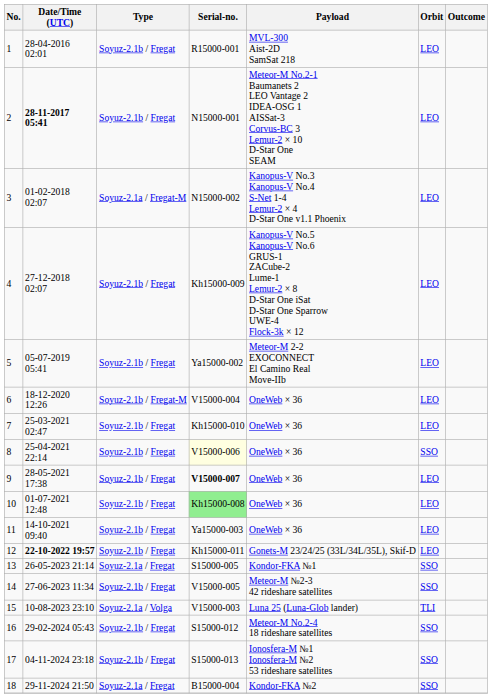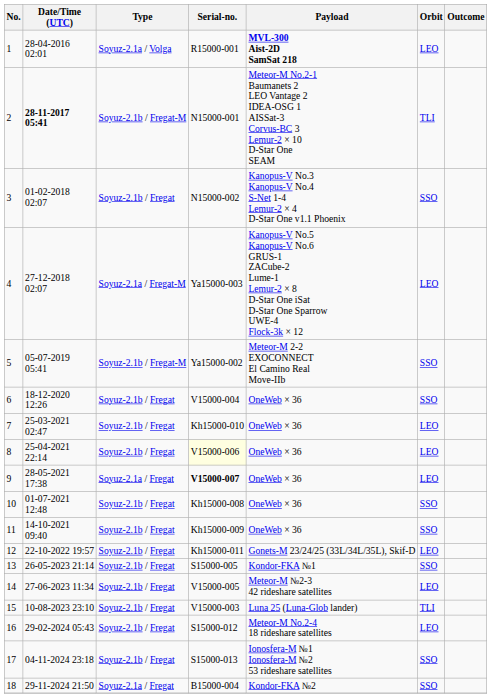 <table class="wikitable sortable" style="margin: 1em 1em 1em 0";>
 <tr>
 <th>No.</th>
 <th>Date/Time<br>(<a href='#'>UTC</a>)</th>
 <th>Type</th>
 <th>Serial-no.</th>
 <th>Payload</th>
 <th>Orbit</th>
 <th>Outcome</th>
 </tr>
 <tr>
 <td>1</td>
 <td>28-04-2016<br>02:01</td>
-<td><a href='#'>Soyuz-2.1b</a> / <a href='#'>Fregat</a></td>
+<td><a href='#'>Soyuz-2.1a</a> / <a href='#'>Volga</a></td>
 <td>R15000-001</td>
-<td><a href='#'>MVL-300</a><br>Aist-2D<br>SamSat 218</td>
+<td><strong><a href='#'>MVL-300</a><br>Aist-2D<br>SamSat 218</strong></td>
 <td><a href='#'>LEO</a></td>
 <td></td>
 </tr>
 <tr>
 <td>2</td>
 <td><strong>28-11-2017<br>05:41</strong></td>
-<td><a href='#'>Soyuz-2.1b</a> / <a href='#'>Fregat</a></td>
+<td><a href='#'>Soyuz-2.1b</a> / <a href='#'>Fregat-M</a></td>
 <td>N15000-001</td>
 <td><a href='#'>Meteor-M No.2-1</a><br>Baumanets 2<br>LEO Vantage 2<br>IDEA-OSG 1<br>AISSat-3<br><a href='#'>Corvus-BC</a> 3<br><a href='#'>Lemur-2</a> × 10<br>D-Star One<br>SEAM</td>
-<td><a href='#'>LEO</a></td>
+<td><a href='#'>TLI</a></td>
 <td></td>
 </tr>
 <tr>
 <td>3</td>
 <td>01-02-2018<br>02:07</td>
-<td><a href='#'>Soyuz-2.1a</a> / <a href='#'>Fregat-M</a></td>
+<td><a href='#'>Soyuz-2.1b</a> / <a href='#'>Fregat</a></td>
 <td>N15000-002</td>
 <td><a href='#'>Kanopus-V</a> No.3<br><a href='#'>Kanopus-V</a> No.4<br><a href='#'>S-Net</a> 1-4<br><a href='#'>Lemur-2</a> × 4<br>D-Star One v1.1 Phoenix</td>
-<td><a href='#'>LEO</a></td>
+<td><a href='#'>SSO</a></td>
 <td></td>
 </tr>
 <tr>
 <td>4</td>
 <td>27-12-2018<br>02:07</td>
-<td><a href='#'>Soyuz-2.1b</a> / <a href='#'>Fregat</a></td>
-<td>Kh15000-009</td>
+<td><a href='#'>Soyuz-2.1a</a> / <a href='#'>Fregat-M</a></td>
+<td>Ya15000-003</td>
 <td><a href='#'>Kanopus-V</a> No.5<br><a href='#'>Kanopus-V</a> No.6<br>GRUS-1<br>ZACube-2<br>Lume-1<br><a href='#'>Lemur-2</a> × 8<br>D-Star One iSat<br>D-Star One Sparrow<br>UWE-4<br><a href='#'>Flock-3k</a> × 12</td>
 <td><a href='#'>LEO</a></td>
 <td></td>
 </tr>
 <tr>
 <td>5</td>
 <td>05-07-2019<br>05:41</td>
-<td><a href='#'>Soyuz-2.1b</a> / <a href='#'>Fregat</a></td>
+<td><a href='#'>Soyuz-2.1b</a> / <a href='#'>Fregat-M</a></td>
 <td>Ya15000-002</td>
 <td><a href='#'>Meteor-M</a> 2-2<br>EXOCONNECT<br>El Camino Real<br>Move-IIb</td>
-<td><a href='#'>LEO</a></td>
+<td><a href='#'>SSO</a></td>
 <td></td>
 </tr>
 <tr>
 <td>6</td>
 <td>18-12-2020<br>12:26</td>
-<td><a href='#'>Soyuz-2.1b</a> / <a href='#'>Fregat-M</a></td>
+<td><a href='#'>Soyuz-2.1b</a> / <a href='#'>Fregat</a></td>
 <td>V15000-004</td>
 <td><a href='#'>OneWeb</a> × 36</td>
-<td><a href='#'>LEO</a></td>
+<td><a href='#'>SSO</a></td>
 <td></td>
 </tr>
 <tr>
 <td>7</td>
 <td>25-03-2021<br>02:47</td>
 <td><a href='#'>Soyuz-2.1b</a> / <a href='#'>Fregat</a></td>
 <td>Kh15000-010</td>
 <td><a href='#'>OneWeb</a> × 36</td>
 <td><a href='#'>LEO</a></td>
 <td></td>
 </tr>
 <tr>
 <td>8</td>
 <td>25-04-2021<br>22:14</td>
 <td><a href='#'>Soyuz-2.1b</a> / <a href='#'>Fregat</a></td>
 <td style="background: lightyellow;">V15000-006</td>
 <td><a href='#'>OneWeb</a> × 36</td>
-<td><a href='#'>SSO</a></td>
+<td><a href='#'>LEO</a></td>
 <td></td>
 </tr>
 <tr>
 <td>9</td>
 <td>28-05-2021<br>17:38</td>
-<td><a href='#'>Soyuz-2.1b</a> / <a href='#'>Fregat</a></td>
+<td><a href='#'>Soyuz-2.1a</a> / <a href='#'>Fregat</a></td>
 <td><strong>V15000-007</strong></td>
 <td><a href='#'>OneWeb</a> × 36</td>
 <td><a href='#'>LEO</a></td>
 <td></td>
 </tr>
 <tr>
 <td>10</td>
 <td>01-07-2021<br>12:48</td>
 <td><a href='#'>Soyuz-2.1b</a> / <a href='#'>Fregat</a></td>
-<td style="background: lightgreen;">Kh15000-008</td>
+<td>Kh15000-008</td>
 <td><a href='#'>OneWeb</a> × 36</td>
-<td><a href='#'>LEO</a></td>
+<td><a href='#'>SSO</a></td>
 <td></td>
 </tr>
 <tr>
 <td>11</td>
 <td>14-10-2021<br>09:40</td>
 <td><a href='#'>Soyuz-2.1b</a> / <a href='#'>Fregat</a></td>
-<td>Ya15000-003</td>
+<td>Kh15000-009</td>
 <td><a href='#'>OneWeb</a> × 36</td>
-<td><a href='#'>LEO</a></td>
+<td><a href='#'>SSO</a></td>
 <td></td>
 </tr>
 <tr>
 <td>12</td>
-<td><strong>22-10-2022 19:57</strong></td>
+<td>22-10-2022 19:57</td>
 <td><a href='#'>Soyuz-2.1b</a> / <a href='#'>Fregat</a></td>
 <td>Kh15000-011</td>
 <td><a href='#'>Gonets-M</a> 23/24/25 (33L/34L/35L), Skif-D</td>
 <td><a href='#'>LEO</a></td>
 <td></td>
 </tr>
 <tr>
 <td>13</td>
 <td>26-05-2023 21:14</td>
-<td><a href='#'>Soyuz-2.1a</a> / <a href='#'>Fregat</a></td>
+<td><a href='#'>Soyuz-2.1b</a> / <a href='#'>Fregat</a></td>
 <td>S15000-005</td>
 <td><a href='#'>Kondor-FKA</a> №1</td>
 <td><a href='#'>SSO</a></td>
 <td></td>
 </tr>
 <tr>
 <td>14</td>
 <td>27-06-2023 11:34</td>
 <td><a href='#'>Soyuz-2.1b</a> / <a href='#'>Fregat</a></td>
 <td>V15000-005</td>
 <td><a href='#'>Meteor-M</a> №2-3<br>42 rideshare satellites</td>
-<td><a href='#'>SSO</a></td>
+<td><a href='#'>LEO</a></td>
 <td></td>
 </tr>
 <tr>
 <td>15</td>
 <td>10-08-2023 23:10</td>
-<td><a href='#'>Soyuz-2.1a</a> / <a href='#'>Volga</a></td>
+<td><a href='#'>Soyuz-2.1b</a> / <a href='#'>Fregat</a></td>
 <td>V15000-003</td>
 <td><a href='#'>Luna 25</a> (<a href='#'>Luna-Glob</a> lander)</td>
 <td><a href='#'>TLI</a></td>
 <td></td>
 </tr>
 <tr>
 <td>16</td>
 <td>29-02-2024 05:43</td>
 <td><a href='#'>Soyuz-2.1b</a> / <a href='#'>Fregat</a></td>
 <td>S15000-012</td>
 <td><a href='#'>Meteor-M No.2-4</a><br>18 rideshare satellites</td>
-<td><a href='#'>SSO</a></td>
+<td><a href='#'>LEO</a></td>
 <td></td>
 </tr>
 <tr>
 <td>17</td>
 <td>04-11-2024 23:18</td>
 <td><a href='#'>Soyuz-2.1b</a> / <a href='#'>Fregat</a></td>
 <td>S15000-013</td>
 <td><a href='#'>Ionosfera-M</a> №1<br><a href='#'>Ionosfera-M</a> №2<br>53 rideshare satellites</td>
 <td><a href='#'>SSO</a></td>
 <td></td>
 </tr>
 <tr>
 <td>18</td>
 <td>29-11-2024 21:50</td>
 <td><a href='#'>Soyuz-2.1a</a> / <a href='#'>Fregat</a></td>
 <td>В15000-004</td>
 <td><a href='#'>Kondor-FKA</a> №2</td>
 <td><a href='#'>SSO</a></td>
 <td></td>
 </tr>
 <tr>
 </tr>
 </table>
